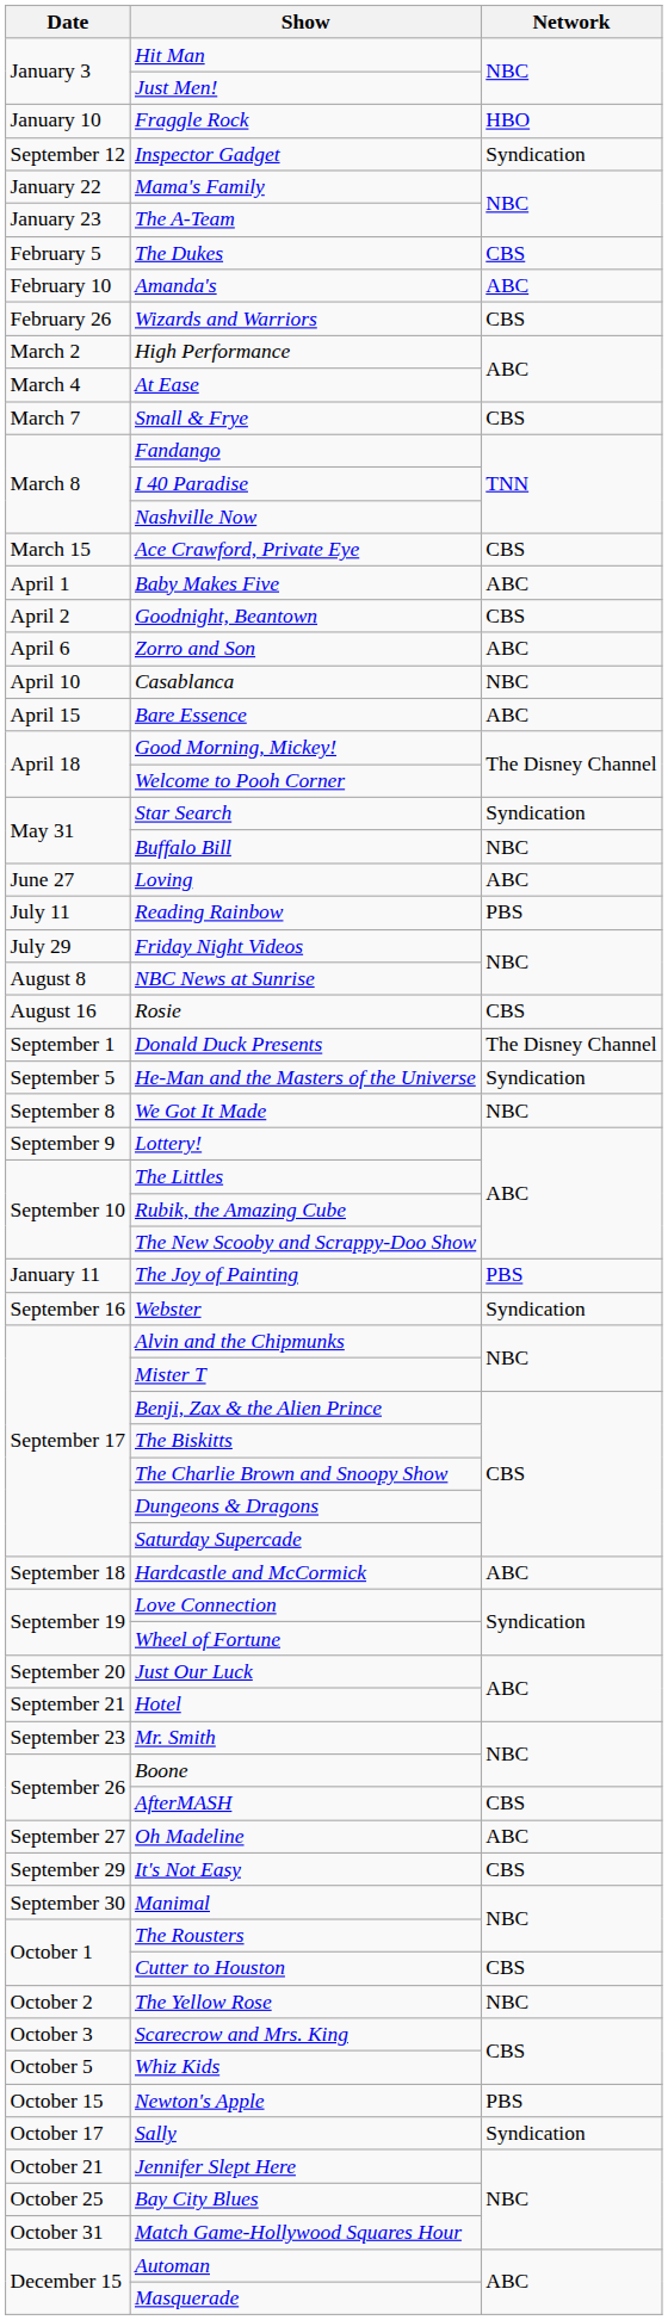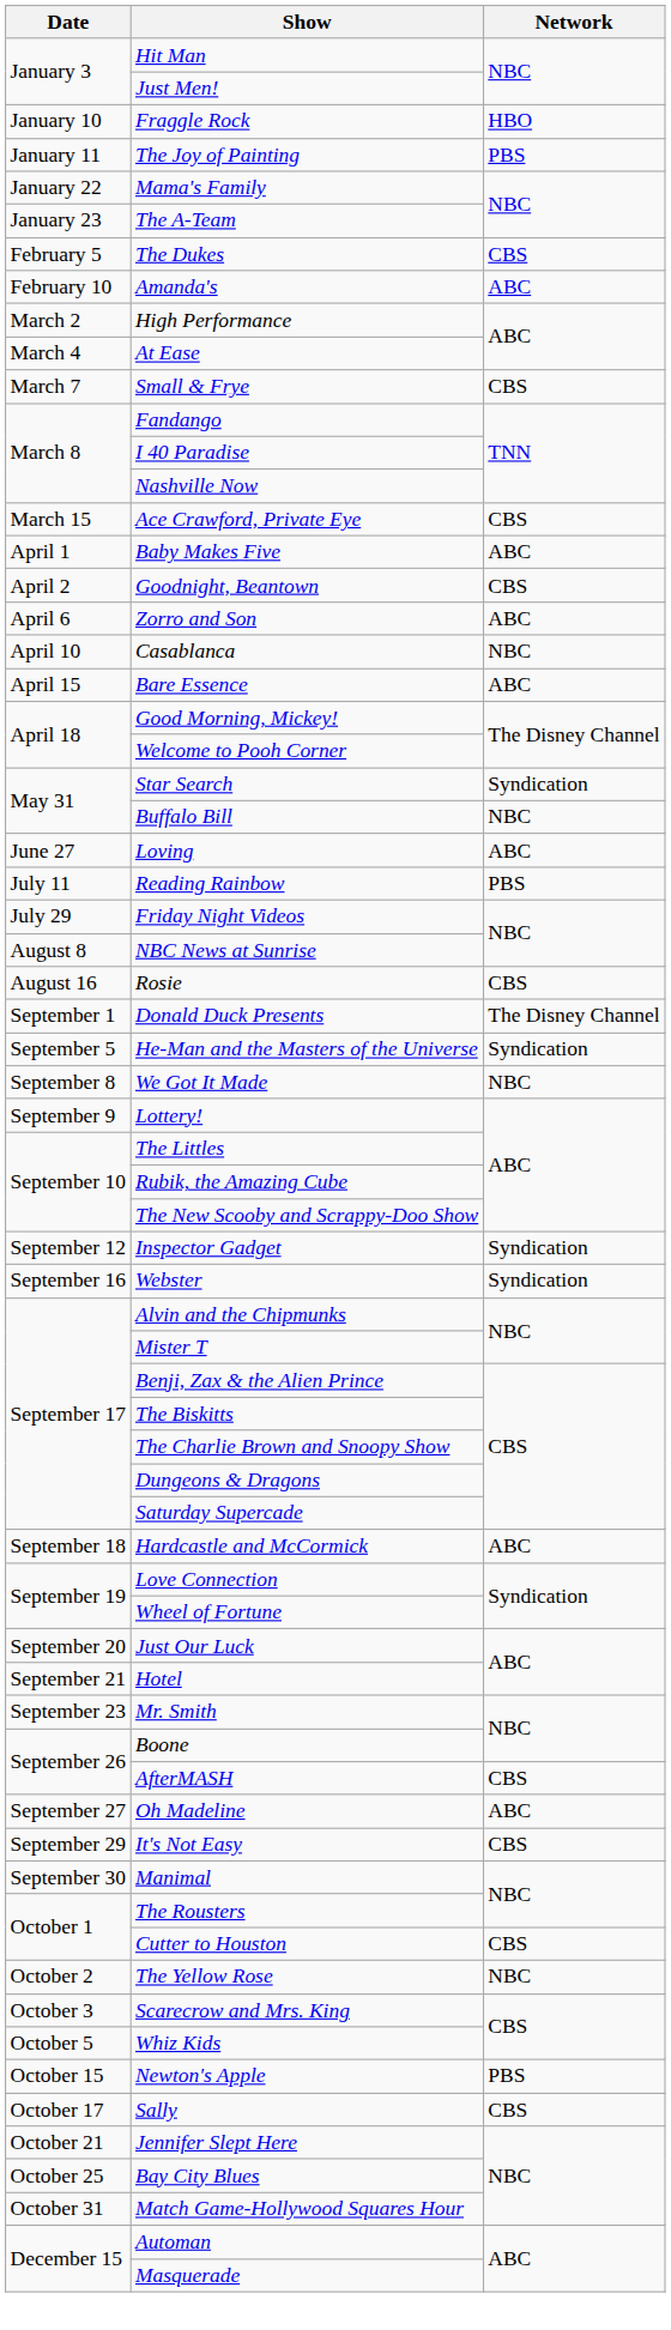 <table class="wikitable sortable">
 <tr>
 <th>Date</th>
 <th>Show</th>
 <th>Network</th>
 </tr>
 <tr>
 <td rowspan="2">January 3</td>
 <td><em><a href='#'>Hit Man</a></em></td>
 <td rowspan="2"><a href='#'>NBC</a></td>
 </tr>
 <tr>
 <td><em><a href='#'>Just Men!</a></em></td>
 </tr>
 <tr>
 <td>January 10</td>
 <td><em><a href='#'>Fraggle Rock</a></em></td>
 <td><a href='#'>HBO</a></td>
 </tr>
 <tr>
-<td>September 12</td>
-<td><em><a href='#'>Inspector Gadget</a></em></td>
-<td>Syndication</td>
+<td>January 11</td>
+<td><em><a href='#'>The Joy of Painting</a></em></td>
+<td><a href='#'>PBS</a></td>
 </tr>
 <tr>
 <td>January 22</td>
 <td><em><a href='#'>Mama's Family</a></em></td>
 <td rowspan="2"><a href='#'>NBC</a></td>
 </tr>
 <tr>
 <td>January 23</td>
 <td><em><a href='#'>The A-Team</a></em></td>
 </tr>
 <tr>
 <td>February 5</td>
 <td><em><a href='#'>The Dukes</a></em></td>
 <td><a href='#'>CBS</a></td>
 </tr>
 <tr>
 <td>February 10</td>
 <td><em><a href='#'>Amanda's</a></em></td>
 <td><a href='#'>ABC</a></td>
-</tr>
-<tr>
-<td>February 26</td>
-<td><em><a href='#'>Wizards and Warriors</a></em></td>
-<td>CBS</td>
 </tr>
 <tr>
 <td>March 2</td>
 <td><em>High Performance</em></td>
 <td rowspan="2">ABC</td>
 </tr>
 <tr>
 <td>March 4</td>
 <td><em><a href='#'>At Ease</a></em></td>
 </tr>
 <tr>
 <td>March 7</td>
 <td><em><a href='#'>Small & Frye</a></em></td>
 <td>CBS</td>
 </tr>
 <tr>
 <td rowspan="3">March 8</td>
 <td><em><a href='#'>Fandango</a></em></td>
 <td rowspan="3"><a href='#'>TNN</a></td>
 </tr>
 <tr>
 <td><em><a href='#'>I 40 Paradise</a></em></td>
 </tr>
 <tr>
 <td><em><a href='#'>Nashville Now</a></em></td>
 </tr>
 <tr>
 <td>March 15</td>
 <td><em><a href='#'>Ace Crawford, Private Eye</a></em></td>
 <td>CBS</td>
 </tr>
 <tr>
 <td>April 1</td>
 <td><em><a href='#'>Baby Makes Five</a></em></td>
 <td>ABC</td>
 </tr>
 <tr>
 <td>April 2</td>
 <td><em><a href='#'>Goodnight, Beantown</a></em></td>
 <td>CBS</td>
 </tr>
 <tr>
 <td>April 6</td>
 <td><em><a href='#'>Zorro and Son</a></em></td>
 <td>ABC</td>
 </tr>
 <tr>
 <td>April 10</td>
 <td><em>Casablanca</em></td>
 <td>NBC</td>
 </tr>
 <tr>
 <td>April 15</td>
 <td><em><a href='#'>Bare Essence</a></em></td>
 <td>ABC</td>
 </tr>
 <tr>
 <td rowspan="2">April 18</td>
 <td><em><a href='#'>Good Morning, Mickey!</a></em></td>
 <td rowspan="2">The Disney Channel</td>
 </tr>
 <tr>
 <td><em><a href='#'>Welcome to Pooh Corner</a></em></td>
 </tr>
 <tr>
 <td rowspan="2">May 31</td>
 <td><em><a href='#'>Star Search</a></em></td>
 <td>Syndication</td>
 </tr>
 <tr>
 <td><em><a href='#'>Buffalo Bill</a></em></td>
 <td>NBC</td>
 </tr>
 <tr>
 <td>June 27</td>
 <td><em><a href='#'>Loving</a></em></td>
 <td>ABC</td>
 </tr>
 <tr>
 <td>July 11</td>
 <td><em><a href='#'>Reading Rainbow</a></em></td>
 <td>PBS</td>
 </tr>
 <tr>
 <td>July 29</td>
 <td><em><a href='#'>Friday Night Videos</a></em></td>
 <td rowspan="2">NBC</td>
 </tr>
 <tr>
 <td>August 8</td>
 <td><em><a href='#'>NBC News at Sunrise</a></em></td>
 </tr>
 <tr>
 <td>August 16</td>
 <td><em>Rosie</em></td>
 <td>CBS</td>
 </tr>
 <tr>
 <td>September 1</td>
 <td><em><a href='#'>Donald Duck Presents</a></em></td>
 <td>The Disney Channel</td>
 </tr>
 <tr>
 <td>September 5</td>
 <td><em><a href='#'>He-Man and the Masters of the Universe</a></em></td>
 <td>Syndication</td>
 </tr>
 <tr>
 <td>September 8</td>
 <td><em><a href='#'>We Got It Made</a></em></td>
 <td>NBC</td>
 </tr>
 <tr>
 <td>September 9</td>
 <td><em><a href='#'>Lottery!</a></em></td>
 <td rowspan="4">ABC</td>
 </tr>
 <tr>
 <td rowspan="3">September 10</td>
 <td><em><a href='#'>The Littles</a></em></td>
 </tr>
 <tr>
 <td><em><a href='#'>Rubik, the Amazing Cube</a></em></td>
 </tr>
 <tr>
 <td><em><a href='#'>The New Scooby and Scrappy-Doo Show</a></em></td>
 </tr>
 <tr>
-<td>January 11</td>
-<td><em><a href='#'>The Joy of Painting</a></em></td>
-<td><a href='#'>PBS</a></td>
+<td>September 12</td>
+<td><em><a href='#'>Inspector Gadget</a></em></td>
+<td>Syndication</td>
 </tr>
 <tr>
 <td>September 16</td>
 <td><em><a href='#'>Webster</a></em></td>
 <td>Syndication</td>
 </tr>
 <tr>
 <td rowspan="7">September 17</td>
 <td><em><a href='#'>Alvin and the Chipmunks</a></em></td>
 <td rowspan="2">NBC</td>
 </tr>
 <tr>
 <td><em><a href='#'>Mister T</a></em></td>
 </tr>
 <tr>
 <td><em><a href='#'>Benji, Zax & the Alien Prince</a></em></td>
 <td rowspan="5">CBS</td>
 </tr>
 <tr>
 <td><em><a href='#'>The Biskitts</a></em></td>
 </tr>
 <tr>
 <td><em><a href='#'>The Charlie Brown and Snoopy Show</a></em></td>
 </tr>
 <tr>
 <td><em><a href='#'>Dungeons & Dragons</a></em></td>
 </tr>
 <tr>
 <td><em><a href='#'>Saturday Supercade</a></em></td>
 </tr>
 <tr>
 <td>September 18</td>
 <td><em><a href='#'>Hardcastle and McCormick</a></em></td>
 <td>ABC</td>
 </tr>
 <tr>
 <td rowspan="2">September 19</td>
 <td><em><a href='#'>Love Connection</a></em></td>
 <td rowspan="2">Syndication</td>
 </tr>
 <tr>
 <td><em><a href='#'>Wheel of Fortune</a></em></td>
 </tr>
 <tr>
 <td>September 20</td>
 <td><em><a href='#'>Just Our Luck</a></em></td>
 <td rowspan="2">ABC</td>
 </tr>
 <tr>
 <td>September 21</td>
 <td><em><a href='#'>Hotel</a></em></td>
 </tr>
 <tr>
 <td>September 23</td>
 <td><em><a href='#'>Mr. Smith</a></em></td>
 <td rowspan="2">NBC</td>
 </tr>
 <tr>
 <td rowspan="2">September 26</td>
 <td><em>Boone</em></td>
 </tr>
 <tr>
 <td><em><a href='#'>AfterMASH</a></em></td>
 <td>CBS</td>
 </tr>
 <tr>
 <td>September 27</td>
 <td><em><a href='#'>Oh Madeline</a></em></td>
 <td>ABC</td>
 </tr>
 <tr>
 <td>September 29</td>
 <td><em><a href='#'>It's Not Easy</a></em></td>
 <td>CBS</td>
 </tr>
 <tr>
 <td>September 30</td>
 <td><em><a href='#'>Manimal</a></em></td>
 <td rowspan="2">NBC</td>
 </tr>
 <tr>
 <td rowspan="2">October 1</td>
 <td><em><a href='#'>The Rousters</a></em></td>
 </tr>
 <tr>
 <td><em><a href='#'>Cutter to Houston</a></em></td>
 <td>CBS</td>
 </tr>
 <tr>
 <td>October 2</td>
 <td><em><a href='#'>The Yellow Rose</a></em></td>
 <td>NBC</td>
 </tr>
 <tr>
 <td>October 3</td>
 <td><em><a href='#'>Scarecrow and Mrs. King</a></em></td>
 <td rowspan="2">CBS</td>
 </tr>
 <tr>
 <td>October 5</td>
 <td><em><a href='#'>Whiz Kids</a></em></td>
 </tr>
 <tr>
 <td>October 15</td>
 <td><em><a href='#'>Newton's Apple</a></em></td>
 <td>PBS</td>
 </tr>
 <tr>
 <td>October 17</td>
 <td><em><a href='#'>Sally</a></em></td>
-<td>Syndication</td>
+<td>CBS</td>
 </tr>
 <tr>
 <td>October 21</td>
 <td><em><a href='#'>Jennifer Slept Here</a></em></td>
 <td rowspan="3">NBC</td>
 </tr>
 <tr>
 <td>October 25</td>
 <td><em><a href='#'>Bay City Blues</a></em></td>
 </tr>
 <tr>
 <td>October 31</td>
 <td><em><a href='#'>Match Game-Hollywood Squares Hour</a></em></td>
 </tr>
 <tr>
 <td rowspan="2">December 15</td>
 <td><em><a href='#'>Automan</a></em></td>
 <td rowspan="2">ABC</td>
 </tr>
 <tr>
 <td><em><a href='#'>Masquerade</a></em></td>
 </tr>
 </table>
